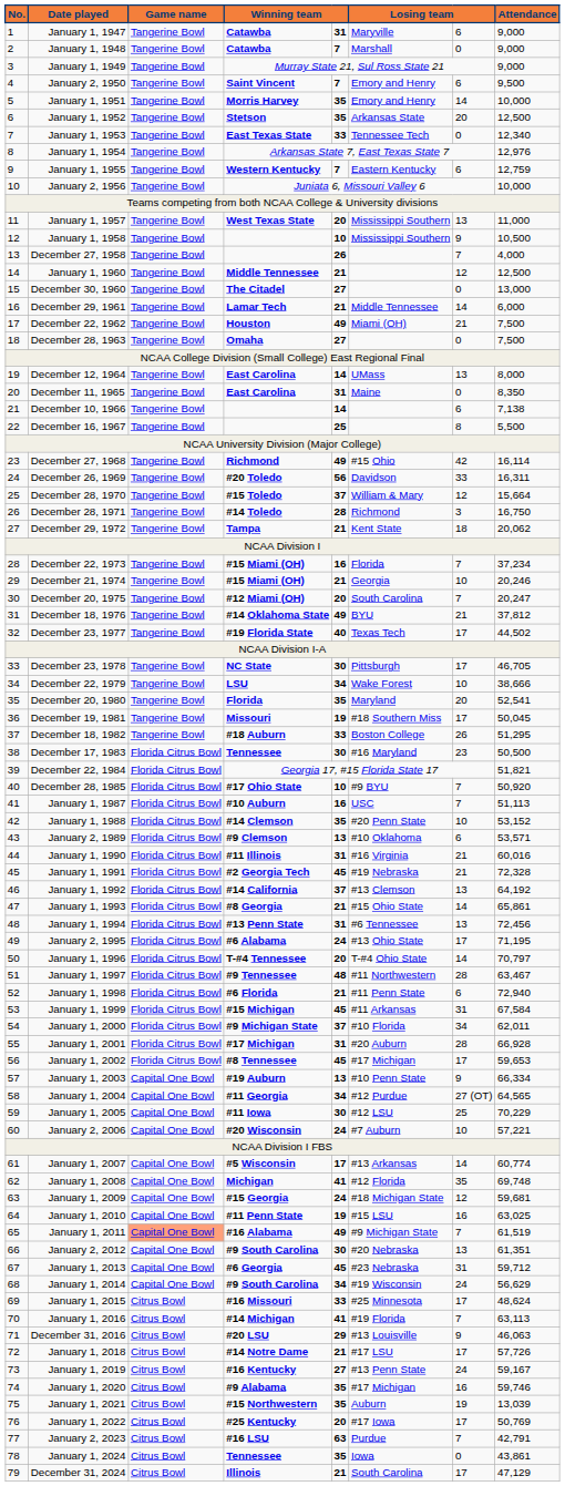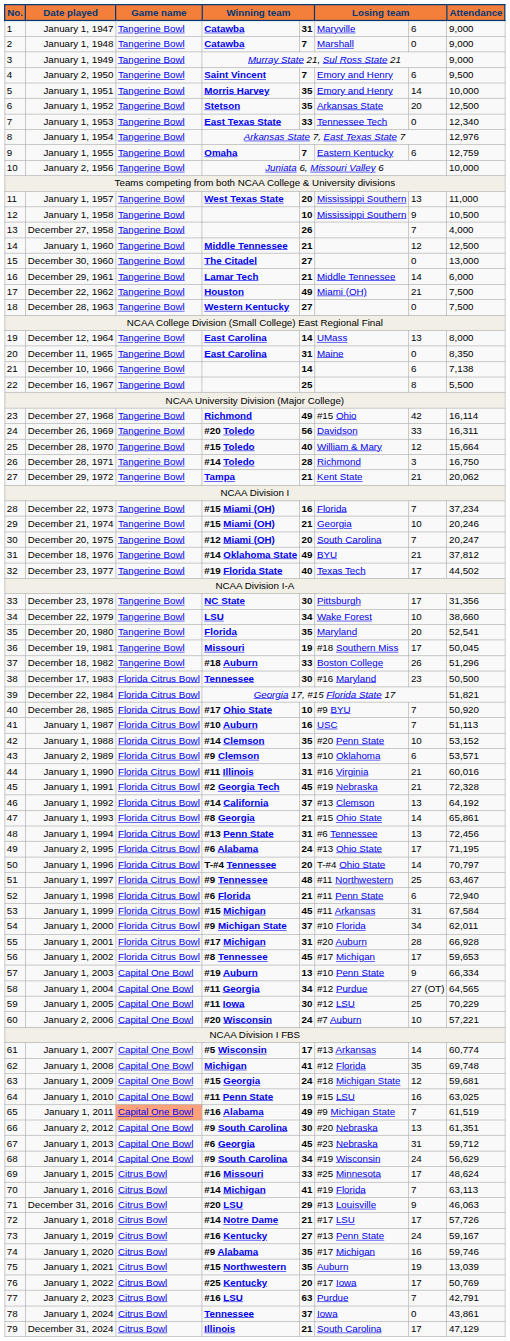 <table class="wikitable">
 <tr>
 <th style="background:#f47f3b; color:#003876; border: 2px solid #003876;">No.</th>
 <th style="background:#f47f3b; color:#003876; border: 2px solid #003876;">Date played</th>
 <th style="background:#f47f3b; color:#003876; border: 2px solid #003876;">Game name</th>
 <th style="background:#f47f3b; color:#003876; border: 2px solid #003876;" colspan="2">Winning team</th>
 <th style="background:#f47f3b; color:#003876; border: 2px solid #003876;" colspan="2">Losing team</th>
 <th style="background:#f47f3b; color:#003876; border: 2px solid #003876;">Attendance</th>
 </tr>
 <tr>
 <td>1</td>
 <td align=right>January 1, 1947</td>
 <td><a href='#'>Tangerine Bowl</a></td>
 <td><strong><a href='#'>Catawba</a></strong></td>
 <td><strong>31</strong></td>
 <td><a href='#'>Maryville</a></td>
 <td>6</td>
 <td>9,000</td>
 </tr>
 <tr>
 <td>2</td>
 <td align=right>January 1, 1948</td>
 <td><a href='#'>Tangerine Bowl</a></td>
 <td><strong><a href='#'>Catawba</a></strong></td>
 <td><strong>7</strong></td>
 <td><a href='#'>Marshall</a></td>
 <td>0</td>
 <td>9,000</td>
 </tr>
 <tr>
 <td>3</td>
 <td align=right>January 1, 1949</td>
 <td><a href='#'>Tangerine Bowl</a></td>
 <td align=center colspan=4><em><a href='#'>Murray State</a> 21, <a href='#'>Sul Ross State</a> 21</em></td>
 <td>9,000</td>
 </tr>
 <tr>
 <td>4</td>
 <td align=right>January 2, 1950</td>
 <td><a href='#'>Tangerine Bowl</a></td>
 <td><strong><a href='#'>Saint Vincent</a></strong></td>
 <td><strong>7</strong></td>
 <td><a href='#'>Emory and Henry</a></td>
 <td>6</td>
 <td>9,500</td>
 </tr>
 <tr>
 <td>5</td>
 <td align=right>January 1, 1951</td>
 <td><a href='#'>Tangerine Bowl</a></td>
 <td><strong><a href='#'>Morris Harvey</a></strong></td>
 <td><strong>35</strong></td>
 <td><a href='#'>Emory and Henry</a></td>
 <td>14</td>
 <td>10,000</td>
 </tr>
 <tr>
 <td>6</td>
 <td align=right>January 1, 1952</td>
 <td><a href='#'>Tangerine Bowl</a></td>
 <td><strong><a href='#'>Stetson</a></strong></td>
 <td><strong>35</strong></td>
 <td><a href='#'>Arkansas State</a></td>
 <td>20</td>
 <td>12,500</td>
 </tr>
 <tr>
 <td>7</td>
 <td align=right>January 1, 1953</td>
 <td><a href='#'>Tangerine Bowl</a></td>
 <td><strong><a href='#'>East Texas State</a></strong></td>
 <td><strong>33</strong></td>
 <td><a href='#'>Tennessee Tech</a></td>
 <td>0</td>
 <td>12,340</td>
 </tr>
 <tr>
 <td>8</td>
 <td align=right>January 1, 1954</td>
 <td><a href='#'>Tangerine Bowl</a></td>
 <td align=center colspan=4><em><a href='#'>Arkansas State</a> 7, <a href='#'>East Texas State</a> 7</em></td>
 <td>12,976</td>
 </tr>
 <tr>
 <td>9</td>
 <td align=right>January 1, 1955</td>
 <td><a href='#'>Tangerine Bowl</a></td>
-<td><strong><a href='#'>Western Kentucky</a></strong></td>
+<td><strong><a href='#'>Omaha</a></strong></td>
 <td><strong>7</strong></td>
 <td><a href='#'>Eastern Kentucky</a></td>
 <td>6</td>
 <td>12,759</td>
 </tr>
 <tr>
 <td>10</td>
 <td align=right>January 2, 1956</td>
 <td><a href='#'>Tangerine Bowl</a></td>
 <td align=center colspan=4><em><a href='#'>Juniata</a> 6, <a href='#'>Missouri Valley</a> 6</em></td>
 <td>10,000</td>
 </tr>
 <tr>
 <td colspan=8; style="text-align:center; background:#F2F0E6;">Teams competing from both NCAA College & University divisions</td>
 </tr>
 <tr>
 <td>11</td>
 <td align=right>January 1, 1957</td>
 <td><a href='#'>Tangerine Bowl</a></td>
 <td><strong><a href='#'>West Texas State</a></strong></td>
 <td><strong>20</strong></td>
 <td><a href='#'>Mississippi Southern</a></td>
 <td>13</td>
 <td>11,000</td>
 </tr>
 <tr>
 <td>12</td>
 <td align=right>January 1, 1958</td>
 <td><a href='#'>Tangerine Bowl</a></td>
 <td><strong></strong></td>
 <td><strong>10</strong></td>
 <td><a href='#'>Mississippi Southern</a></td>
 <td>9</td>
 <td>10,500</td>
 </tr>
 <tr>
 <td>13</td>
 <td>December 27, 1958</td>
 <td><a href='#'>Tangerine Bowl</a></td>
 <td><strong></strong></td>
 <td><strong>26</strong></td>
 <td></td>
 <td>7</td>
 <td>4,000</td>
 </tr>
 <tr>
 <td>14</td>
 <td align=right>January 1, 1960</td>
 <td><a href='#'>Tangerine Bowl</a></td>
 <td><strong><a href='#'>Middle Tennessee</a></strong></td>
 <td><strong>21</strong></td>
 <td></td>
 <td>12</td>
 <td>12,500</td>
 </tr>
 <tr>
 <td>15</td>
 <td>December 30, 1960</td>
 <td><a href='#'>Tangerine Bowl</a></td>
 <td><strong><a href='#'>The Citadel</a></strong></td>
 <td><strong>27</strong></td>
 <td></td>
 <td>0</td>
 <td>13,000</td>
 </tr>
 <tr>
 <td>16</td>
 <td>December 29, 1961</td>
 <td><a href='#'>Tangerine Bowl</a></td>
 <td><strong><a href='#'>Lamar Tech</a></strong></td>
 <td><strong>21</strong></td>
 <td><a href='#'>Middle Tennessee</a></td>
 <td>14</td>
 <td>6,000</td>
 </tr>
 <tr>
 <td>17</td>
 <td>December 22, 1962</td>
 <td><a href='#'>Tangerine Bowl</a></td>
 <td><strong><a href='#'>Houston</a></strong></td>
 <td><strong>49</strong></td>
 <td><a href='#'>Miami (OH)</a></td>
 <td>21</td>
 <td>7,500</td>
 </tr>
 <tr>
 <td>18</td>
 <td>December 28, 1963</td>
 <td><a href='#'>Tangerine Bowl</a></td>
-<td><strong><a href='#'>Omaha</a></strong></td>
+<td><strong><a href='#'>Western Kentucky</a></strong></td>
 <td><strong>27</strong></td>
 <td></td>
 <td>0</td>
 <td>7,500</td>
 </tr>
 <tr>
 <td colspan=8; style="text-align:center; background:#F2F0E6;">NCAA College Division (Small College) East Regional Final</td>
 </tr>
 <tr>
 <td>19</td>
 <td>December 12, 1964</td>
 <td><a href='#'>Tangerine Bowl</a></td>
 <td><strong><a href='#'>East Carolina</a></strong></td>
 <td><strong>14</strong></td>
 <td><a href='#'>UMass</a></td>
 <td>13</td>
 <td>8,000</td>
 </tr>
 <tr>
 <td>20</td>
 <td>December 11, 1965</td>
 <td><a href='#'>Tangerine Bowl</a></td>
 <td><strong><a href='#'>East Carolina</a></strong></td>
 <td><strong>31</strong></td>
 <td><a href='#'>Maine</a></td>
 <td>0</td>
 <td>8,350</td>
 </tr>
 <tr>
 <td>21</td>
 <td>December 10, 1966</td>
 <td><a href='#'>Tangerine Bowl</a></td>
 <td><strong></strong></td>
 <td><strong>14</strong></td>
 <td></td>
 <td>6</td>
 <td>7,138</td>
 </tr>
 <tr>
 <td>22</td>
 <td>December 16, 1967</td>
 <td><a href='#'>Tangerine Bowl</a></td>
 <td><strong></strong></td>
 <td><strong>25</strong></td>
 <td></td>
 <td>8</td>
 <td>5,500</td>
 </tr>
 <tr>
 <td colspan=8; style="text-align:center; background:#F2F0E6;">NCAA University Division (Major College)</td>
 </tr>
 <tr>
 <td>23</td>
 <td>December 27, 1968</td>
 <td><a href='#'>Tangerine Bowl</a></td>
 <td><strong><a href='#'>Richmond</a></strong></td>
 <td><strong>49</strong></td>
 <td>#15 <a href='#'>Ohio</a></td>
 <td>42</td>
 <td>16,114</td>
 </tr>
 <tr>
 <td>24</td>
 <td>December 26, 1969</td>
 <td><a href='#'>Tangerine Bowl</a></td>
 <td><strong>#20 <a href='#'>Toledo</a></strong></td>
 <td><strong>56</strong></td>
 <td><a href='#'>Davidson</a></td>
 <td>33</td>
 <td>16,311</td>
 </tr>
 <tr>
 <td>25</td>
 <td>December 28, 1970</td>
 <td><a href='#'>Tangerine Bowl</a></td>
 <td><strong>#15 <a href='#'>Toledo</a></strong></td>
-<td><strong>37</strong></td>
+<td><strong>40</strong></td>
 <td><a href='#'>William & Mary</a></td>
 <td>12</td>
 <td>15,664</td>
 </tr>
 <tr>
 <td>26</td>
 <td>December 28, 1971</td>
 <td><a href='#'>Tangerine Bowl</a></td>
 <td><strong>#14 <a href='#'>Toledo</a></strong></td>
 <td><strong>28</strong></td>
 <td><a href='#'>Richmond</a></td>
 <td>3</td>
 <td>16,750</td>
 </tr>
 <tr>
 <td>27</td>
 <td>December 29, 1972</td>
 <td><a href='#'>Tangerine Bowl</a></td>
 <td><strong><a href='#'>Tampa</a></strong></td>
 <td><strong>21</strong></td>
 <td><a href='#'>Kent State</a></td>
-<td>18</td>
+<td>21</td>
 <td>20,062</td>
 </tr>
 <tr>
 <td colspan=8; style="text-align:center; background:#F2F0E6;">NCAA Division I</td>
 </tr>
 <tr>
 <td>28</td>
 <td>December 22, 1973</td>
 <td><a href='#'>Tangerine Bowl</a></td>
 <td><strong>#15 <a href='#'>Miami (OH)</a></strong></td>
 <td><strong>16</strong></td>
 <td><a href='#'>Florida</a></td>
 <td>7</td>
 <td>37,234</td>
 </tr>
 <tr>
 <td>29</td>
 <td>December 21, 1974</td>
 <td><a href='#'>Tangerine Bowl</a></td>
 <td><strong>#15 <a href='#'>Miami (OH)</a></strong></td>
 <td><strong>21</strong></td>
 <td><a href='#'>Georgia</a></td>
 <td>10</td>
 <td>20,246</td>
 </tr>
 <tr>
 <td>30</td>
 <td>December 20, 1975</td>
 <td><a href='#'>Tangerine Bowl</a></td>
 <td><strong>#12 <a href='#'>Miami (OH)</a></strong></td>
 <td><strong>20</strong></td>
 <td><a href='#'>South Carolina</a></td>
 <td>7</td>
 <td>20,247</td>
 </tr>
 <tr>
 <td>31</td>
 <td>December 18, 1976</td>
 <td><a href='#'>Tangerine Bowl</a></td>
 <td><strong>#14 <a href='#'>Oklahoma State</a></strong></td>
 <td><strong>49</strong></td>
 <td><a href='#'>BYU</a></td>
 <td>21</td>
 <td>37,812</td>
 </tr>
 <tr>
 <td>32</td>
 <td>December 23, 1977</td>
 <td><a href='#'>Tangerine Bowl</a></td>
 <td><strong>#19 <a href='#'>Florida State</a></strong></td>
 <td><strong>40</strong></td>
 <td><a href='#'>Texas Tech</a></td>
 <td>17</td>
 <td>44,502</td>
 </tr>
 <tr>
 <td colspan=8; style="text-align:center; background:#F2F0E6;">NCAA Division I-A</td>
 </tr>
 <tr>
 <td>33</td>
 <td>December 23, 1978</td>
 <td><a href='#'>Tangerine Bowl</a></td>
 <td><strong><a href='#'>NC State</a></strong></td>
 <td><strong>30</strong></td>
 <td><a href='#'>Pittsburgh</a></td>
 <td>17</td>
-<td>46,705</td>
+<td>31,356</td>
 </tr>
 <tr>
 <td>34</td>
 <td>December 22, 1979</td>
 <td><a href='#'>Tangerine Bowl</a></td>
 <td><strong><a href='#'>LSU</a></strong></td>
 <td><strong>34</strong></td>
 <td><a href='#'>Wake Forest</a></td>
 <td>10</td>
-<td>38,666</td>
+<td>38,660</td>
 </tr>
 <tr>
 <td>35</td>
 <td>December 20, 1980</td>
 <td><a href='#'>Tangerine Bowl</a></td>
 <td><strong><a href='#'>Florida</a></strong></td>
 <td><strong>35</strong></td>
 <td><a href='#'>Maryland</a></td>
 <td>20</td>
 <td>52,541</td>
 </tr>
 <tr>
 <td>36</td>
 <td>December 19, 1981</td>
 <td><a href='#'>Tangerine Bowl</a></td>
 <td><strong><a href='#'>Missouri</a></strong></td>
 <td><strong>19</strong></td>
 <td>#18 <a href='#'>Southern Miss</a></td>
 <td>17</td>
 <td>50,045</td>
 </tr>
 <tr>
 <td>37</td>
 <td>December 18, 1982</td>
 <td><a href='#'>Tangerine Bowl</a></td>
 <td><strong>#18 <a href='#'>Auburn</a></strong></td>
 <td><strong>33</strong></td>
 <td><a href='#'>Boston College</a></td>
 <td>26</td>
-<td>51,295</td>
+<td>51,296</td>
 </tr>
 <tr>
 <td>38</td>
 <td>December 17, 1983</td>
 <td><a href='#'>Florida Citrus Bowl</a></td>
 <td><strong><a href='#'>Tennessee</a></strong></td>
 <td><strong>30</strong></td>
 <td>#16 <a href='#'>Maryland</a></td>
 <td>23</td>
 <td>50,500</td>
 </tr>
 <tr>
 <td>39</td>
 <td>December 22, 1984</td>
 <td><a href='#'>Florida Citrus Bowl</a></td>
 <td align=center colspan=4><em><a href='#'>Georgia</a> 17, #15 <a href='#'>Florida State</a> 17</em></td>
 <td>51,821</td>
 </tr>
 <tr>
 <td>40</td>
 <td>December 28, 1985</td>
 <td><a href='#'>Florida Citrus Bowl</a></td>
 <td><strong>#17 <a href='#'>Ohio State</a></strong></td>
 <td><strong>10</strong></td>
 <td>#9 <a href='#'>BYU</a></td>
 <td>7</td>
 <td>50,920</td>
 </tr>
 <tr>
 <td>41</td>
 <td align=right>January 1, 1987</td>
 <td><a href='#'>Florida Citrus Bowl</a></td>
 <td><strong>#10 <a href='#'>Auburn</a></strong></td>
 <td><strong>16</strong></td>
 <td><a href='#'>USC</a></td>
 <td>7</td>
 <td>51,113</td>
 </tr>
 <tr>
 <td>42</td>
 <td align=right>January 1, 1988</td>
 <td><a href='#'>Florida Citrus Bowl</a></td>
 <td><strong>#14 <a href='#'>Clemson</a></strong></td>
 <td><strong>35</strong></td>
 <td>#20 <a href='#'>Penn State</a></td>
 <td>10</td>
 <td>53,152</td>
 </tr>
 <tr>
 <td>43</td>
 <td align=right>January 2, 1989</td>
 <td><a href='#'>Florida Citrus Bowl</a></td>
 <td><strong>#9 <a href='#'>Clemson</a></strong></td>
 <td><strong>13</strong></td>
 <td>#10 <a href='#'>Oklahoma</a></td>
 <td>6</td>
 <td>53,571</td>
 </tr>
 <tr>
 <td>44</td>
 <td align=right>January 1, 1990</td>
 <td><a href='#'>Florida Citrus Bowl</a></td>
 <td><strong>#11 <a href='#'>Illinois</a></strong></td>
 <td><strong>31</strong></td>
 <td>#16 <a href='#'>Virginia</a></td>
 <td>21</td>
 <td>60,016</td>
 </tr>
 <tr>
 <td>45</td>
 <td align=right>January 1, 1991</td>
 <td><a href='#'>Florida Citrus Bowl</a></td>
 <td><strong>#2 <a href='#'>Georgia Tech</a></strong></td>
 <td><strong>45</strong></td>
 <td>#19 <a href='#'>Nebraska</a></td>
 <td>21</td>
 <td>72,328</td>
 </tr>
 <tr>
 <td>46</td>
 <td align=right>January 1, 1992</td>
 <td><a href='#'>Florida Citrus Bowl</a></td>
 <td><strong>#14 <a href='#'>California</a></strong></td>
 <td><strong>37</strong></td>
 <td>#13 <a href='#'>Clemson</a></td>
 <td>13</td>
 <td>64,192</td>
 </tr>
 <tr>
 <td>47</td>
 <td align=right>January 1, 1993</td>
 <td><a href='#'>Florida Citrus Bowl</a></td>
 <td><strong>#8 <a href='#'>Georgia</a></strong></td>
 <td><strong>21</strong></td>
 <td>#15 <a href='#'>Ohio State</a></td>
 <td>14</td>
 <td>65,861</td>
 </tr>
 <tr>
 <td>48</td>
 <td align=right>January 1, 1994</td>
 <td><a href='#'>Florida Citrus Bowl</a></td>
 <td><strong>#13 <a href='#'>Penn State</a></strong></td>
 <td><strong>31</strong></td>
 <td>#6 <a href='#'>Tennessee</a></td>
 <td>13</td>
 <td>72,456</td>
 </tr>
 <tr>
 <td>49</td>
 <td align=right>January 2, 1995</td>
 <td><a href='#'>Florida Citrus Bowl</a></td>
 <td><strong>#6 <a href='#'>Alabama</a></strong></td>
 <td><strong>24</strong></td>
 <td>#13 <a href='#'>Ohio State</a></td>
 <td>17</td>
 <td>71,195</td>
 </tr>
 <tr>
 <td>50</td>
 <td align=right>January 1, 1996</td>
 <td><a href='#'>Florida Citrus Bowl</a></td>
 <td><strong>T-#4 <a href='#'>Tennessee</a></strong></td>
 <td><strong>20</strong></td>
 <td>T-#4 <a href='#'>Ohio State</a></td>
 <td>14</td>
 <td>70,797</td>
 </tr>
 <tr>
 <td>51</td>
 <td align=right>January 1, 1997</td>
 <td><a href='#'>Florida Citrus Bowl</a></td>
 <td><strong>#9 <a href='#'>Tennessee</a></strong></td>
 <td><strong>48</strong></td>
 <td>#11 <a href='#'>Northwestern</a></td>
-<td>28</td>
+<td>25</td>
 <td>63,467</td>
 </tr>
 <tr>
 <td>52</td>
 <td align=right>January 1, 1998</td>
 <td><a href='#'>Florida Citrus Bowl</a></td>
 <td><strong>#6 <a href='#'>Florida</a></strong></td>
 <td><strong>21</strong></td>
 <td>#11 <a href='#'>Penn State</a></td>
 <td>6</td>
 <td>72,940</td>
 </tr>
 <tr>
 <td>53</td>
 <td align=right>January 1, 1999</td>
 <td><a href='#'>Florida Citrus Bowl</a></td>
 <td><strong>#15 <a href='#'>Michigan</a></strong></td>
 <td><strong>45</strong></td>
 <td>#11 <a href='#'>Arkansas</a></td>
 <td>31</td>
 <td>67,584</td>
 </tr>
 <tr>
 <td>54</td>
 <td align=right>January 1, 2000</td>
 <td><a href='#'>Florida Citrus Bowl</a></td>
 <td><strong>#9 <a href='#'>Michigan State</a></strong></td>
 <td><strong>37</strong></td>
 <td>#10 <a href='#'>Florida</a></td>
 <td>34</td>
 <td>62,011</td>
 </tr>
 <tr>
 <td>55</td>
 <td align=right>January 1, 2001</td>
 <td><a href='#'>Florida Citrus Bowl</a></td>
 <td><strong>#17 <a href='#'>Michigan</a></strong></td>
 <td><strong>31</strong></td>
 <td>#20 <a href='#'>Auburn</a></td>
 <td>28</td>
 <td>66,928</td>
 </tr>
 <tr>
 <td>56</td>
 <td align=right>January 1, 2002</td>
 <td><a href='#'>Florida Citrus Bowl</a></td>
 <td><strong>#8 <a href='#'>Tennessee</a></strong></td>
 <td><strong>45</strong></td>
 <td>#17 <a href='#'>Michigan</a></td>
 <td>17</td>
 <td>59,653</td>
 </tr>
 <tr>
 <td>57</td>
 <td align=right>January 1, 2003</td>
 <td><a href='#'>Capital One Bowl</a></td>
 <td><strong>#19 <a href='#'>Auburn</a></strong></td>
 <td><strong>13</strong></td>
 <td>#10 <a href='#'>Penn State</a></td>
 <td>9</td>
 <td>66,334</td>
 </tr>
 <tr>
 <td>58</td>
 <td align=right>January 1, 2004</td>
 <td><a href='#'>Capital One Bowl</a></td>
 <td><strong>#11 <a href='#'>Georgia</a></strong></td>
 <td><strong>34</strong></td>
 <td>#12 <a href='#'>Purdue</a></td>
 <td>27 (OT)</td>
 <td>64,565</td>
 </tr>
 <tr>
 <td>59</td>
 <td align=right>January 1, 2005</td>
 <td><a href='#'>Capital One Bowl</a></td>
 <td><strong>#11 <a href='#'>Iowa</a></strong></td>
 <td><strong>30</strong></td>
 <td>#12 <a href='#'>LSU</a></td>
 <td>25</td>
 <td>70,229</td>
 </tr>
 <tr>
 <td>60</td>
 <td align=right>January 2, 2006</td>
 <td><a href='#'>Capital One Bowl</a></td>
 <td><strong>#20 <a href='#'>Wisconsin</a></strong></td>
 <td><strong>24</strong></td>
 <td>#7 <a href='#'>Auburn</a></td>
 <td>10</td>
 <td>57,221</td>
 </tr>
 <tr>
 <td colspan=8; style="text-align:center; background:#F2F0E6;">NCAA Division I FBS</td>
 </tr>
 <tr>
 <td>61</td>
 <td align=right>January 1, 2007</td>
 <td><a href='#'>Capital One Bowl</a></td>
 <td><strong>#5 <a href='#'>Wisconsin</a></strong></td>
 <td><strong>17</strong></td>
 <td>#13 <a href='#'>Arkansas</a></td>
 <td>14</td>
 <td>60,774</td>
 </tr>
 <tr>
 <td>62</td>
 <td align=right>January 1, 2008</td>
 <td><a href='#'>Capital One Bowl</a></td>
 <td><strong><a href='#'>Michigan</a></strong></td>
 <td><strong>41</strong></td>
 <td>#12 <a href='#'>Florida</a></td>
 <td>35</td>
 <td>69,748</td>
 </tr>
 <tr>
 <td>63</td>
 <td align=right>January 1, 2009</td>
 <td><a href='#'>Capital One Bowl</a></td>
 <td><strong>#15 <a href='#'>Georgia</a></strong></td>
 <td><strong>24</strong></td>
 <td>#18 <a href='#'>Michigan State</a></td>
 <td>12</td>
 <td>59,681</td>
 </tr>
 <tr>
 <td>64</td>
 <td align=right>January 1, 2010</td>
 <td><a href='#'>Capital One Bowl</a></td>
 <td><strong>#11 <a href='#'>Penn State</a></strong></td>
 <td><strong>19</strong></td>
 <td>#15 <a href='#'>LSU</a></td>
 <td>16</td>
 <td>63,025</td>
 </tr>
 <tr>
 <td>65</td>
 <td align=right>January 1, 2011</td>
 <td style="background: lightsalmon;"><a href='#'>Capital One Bowl</a></td>
 <td><strong> #16 <a href='#'>Alabama</a></strong></td>
 <td><strong>49</strong></td>
 <td>#9 <a href='#'>Michigan State</a></td>
 <td>7</td>
 <td>61,519</td>
 </tr>
 <tr>
 <td>66</td>
 <td align=right>January 2, 2012</td>
 <td><a href='#'>Capital One Bowl</a></td>
 <td><strong>#9 <a href='#'>South Carolina</a></strong></td>
 <td><strong>30</strong></td>
 <td>#20 <a href='#'>Nebraska</a></td>
 <td>13</td>
 <td>61,351</td>
 </tr>
 <tr>
 <td>67</td>
 <td align=right>January 1, 2013</td>
 <td><a href='#'>Capital One Bowl</a></td>
 <td><strong>#6 <a href='#'>Georgia</a></strong></td>
 <td><strong>45</strong></td>
 <td>#23 <a href='#'>Nebraska</a></td>
 <td>31</td>
 <td>59,712</td>
 </tr>
 <tr>
 <td>68</td>
 <td align=right>January 1, 2014</td>
 <td><a href='#'>Capital One Bowl</a></td>
 <td><strong>#9 <a href='#'>South Carolina</a></strong></td>
 <td><strong>34</strong></td>
 <td>#19 <a href='#'>Wisconsin</a></td>
 <td>24</td>
 <td>56,629</td>
 </tr>
 <tr>
 <td>69</td>
 <td align=right>January 1, 2015</td>
 <td><a href='#'>Citrus Bowl</a></td>
 <td><strong>#16 <a href='#'>Missouri</a></strong></td>
 <td><strong>33</strong></td>
 <td>#25 <a href='#'>Minnesota</a></td>
 <td>17</td>
 <td>48,624</td>
 </tr>
 <tr>
 <td>70</td>
 <td align=right>January 1, 2016</td>
 <td><a href='#'>Citrus Bowl</a></td>
 <td><strong>#14 <a href='#'>Michigan</a></strong></td>
 <td><strong>41</strong></td>
 <td>#19 <a href='#'>Florida</a></td>
 <td>7</td>
 <td>63,113</td>
 </tr>
 <tr>
 <td>71</td>
 <td>December 31, 2016</td>
 <td><a href='#'>Citrus Bowl</a></td>
 <td><strong>#20 <a href='#'>LSU</a></strong></td>
 <td><strong>29</strong></td>
 <td>#13 <a href='#'>Louisville</a></td>
 <td>9</td>
 <td>46,063</td>
 </tr>
 <tr>
 <td>72</td>
 <td align=right>January 1, 2018</td>
 <td><a href='#'>Citrus Bowl</a></td>
 <td><strong>#14 <a href='#'>Notre Dame</a></strong></td>
 <td><strong>21</strong></td>
 <td>#17 <a href='#'>LSU</a></td>
 <td>17</td>
 <td>57,726</td>
 </tr>
 <tr>
 <td>73</td>
 <td align=right>January 1, 2019</td>
 <td><a href='#'>Citrus Bowl</a></td>
 <td><strong>#16 <a href='#'>Kentucky</a></strong></td>
 <td><strong>27</strong></td>
 <td>#13 <a href='#'>Penn State</a></td>
 <td>24</td>
 <td>59,167</td>
 </tr>
 <tr>
 <td>74</td>
 <td align=right>January 1, 2020</td>
 <td><a href='#'>Citrus Bowl</a></td>
 <td><strong>#9 <a href='#'>Alabama</a></strong></td>
 <td><strong>35</strong></td>
 <td>#17 <a href='#'>Michigan</a></td>
 <td>16</td>
 <td>59,746</td>
 </tr>
 <tr>
 <td>75</td>
 <td align=right>January 1, 2021</td>
 <td><a href='#'>Citrus Bowl</a></td>
 <td><strong>#15 <a href='#'>Northwestern</a></strong></td>
 <td><strong>35</strong></td>
 <td><a href='#'>Auburn</a></td>
 <td>19</td>
 <td>13,039</td>
 </tr>
 <tr>
 <td>76</td>
 <td align=right>January 1, 2022</td>
 <td><a href='#'>Citrus Bowl</a></td>
 <td><strong>#25 <a href='#'>Kentucky</a></strong></td>
 <td><strong>20</strong></td>
 <td>#17 <a href='#'>Iowa</a></td>
 <td>17</td>
 <td>50,769</td>
 </tr>
 <tr>
 <td>77</td>
 <td align=right>January 2, 2023</td>
 <td><a href='#'>Citrus Bowl</a></td>
 <td><strong>#16 <a href='#'>LSU</a></strong></td>
 <td><strong>63</strong></td>
 <td><a href='#'>Purdue</a></td>
 <td>7</td>
 <td>42,791</td>
 </tr>
 <tr>
 <td>78</td>
 <td align=right>January 1, 2024</td>
 <td><a href='#'>Citrus Bowl</a></td>
 <td><strong> <a href='#'>Tennessee</a></strong></td>
-<td><strong>35</strong></td>
+<td><strong>37</strong></td>
 <td> <a href='#'>Iowa</a></td>
 <td>0</td>
 <td>43,861</td>
 </tr>
 <tr>
 <td>79</td>
 <td>December 31, 2024</td>
 <td><a href='#'> Citrus Bowl</a></td>
 <td><strong> <a href='#'>Illinois</a></strong></td>
 <td><strong>21</strong></td>
 <td> <a href='#'>South Carolina</a></td>
 <td>17</td>
 <td>47,129</td>
 </tr>
 </table>
